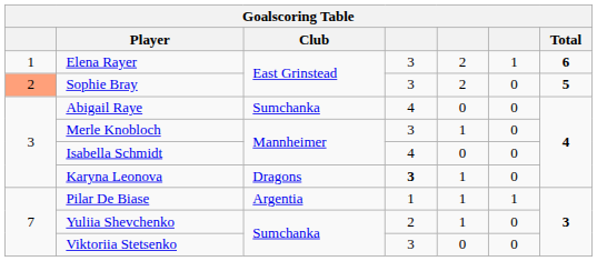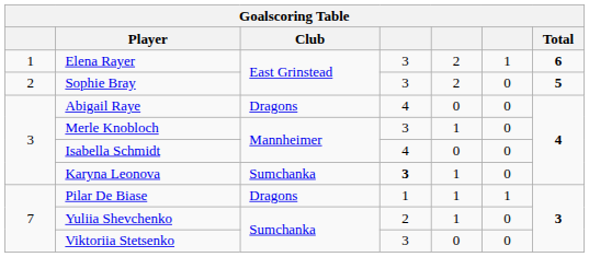 <table class="wikitable" style="text-align: center;">
 <tr>
 <th colspan=9><strong>Goalscoring Table</strong></th>
 </tr>
 <tr>
 <th style="width: 50px;"></th>
 <th style="width: 200px;">Player</th>
 <th style="width: 150px;">Club</th>
 <th style="width: 50px;"></th>
 <th style="width: 50px;"></th>
 <th style="width: 50px;"></th>
 <th style="width: 50px;">Total</th>
 </tr>
 <tr>
 <td>1</td>
 <td style="text-align: left; padding-left: 10px;"> <a href='#'>Elena Rayer</a></td>
 <td rowspan=2; style="text-align: left; padding-left: 10px;"><a href='#'>East Grinstead</a></td>
 <td>3</td>
 <td>2</td>
 <td>1</td>
 <td><strong>6</strong></td>
 </tr>
 <tr>
-<td style="background: lightsalmon;">2</td>
+<td>2</td>
 <td style="text-align: left; padding-left: 10px;"> <a href='#'>Sophie Bray</a></td>
 <td>3</td>
 <td>2</td>
 <td>0</td>
 <td><strong>5</strong></td>
 </tr>
 <tr>
 <td rowspan=4>3</td>
 <td style="text-align: left; padding-left: 10px;"> <a href='#'>Abigail Raye</a></td>
-<td style="text-align: left; padding-left: 10px;"><a href='#'>Sumchanka</a></td>
+<td style="text-align: left; padding-left: 10px;"><a href='#'>Dragons</a></td>
 <td>4</td>
 <td>0</td>
 <td>0</td>
 <td rowspan=4><strong>4</strong></td>
 </tr>
 <tr>
 <td style="text-align: left; padding-left: 10px;"> <a href='#'>Merle Knobloch</a></td>
 <td rowspan=2; style="text-align: left; padding-left: 10px;"><a href='#'>Mannheimer</a></td>
 <td>3</td>
 <td>1</td>
 <td>0</td>
 </tr>
 <tr>
 <td style="text-align: left; padding-left: 10px;"> <a href='#'>Isabella Schmidt</a></td>
 <td>4</td>
 <td>0</td>
 <td>0</td>
 </tr>
 <tr>
 <td style="text-align: left; padding-left: 10px;"> <a href='#'>Karyna Leonova</a></td>
-<td style="text-align: left; padding-left: 10px;"><a href='#'>Dragons</a></td>
+<td style="text-align: left; padding-left: 10px;"><a href='#'>Sumchanka</a></td>
 <td><strong>3</strong></td>
 <td>1</td>
 <td>0</td>
 </tr>
 <tr>
 <td rowspan=3>7</td>
 <td style="text-align: left; padding-left: 10px;"> <a href='#'>Pilar De Biase</a></td>
-<td style="text-align: left; padding-left: 10px;"><a href='#'>Argentia</a></td>
+<td style="text-align: left; padding-left: 10px;"><a href='#'>Dragons</a></td>
 <td>1</td>
 <td>1</td>
 <td>1</td>
 <td rowspan=3><strong>3</strong></td>
 </tr>
 <tr>
 <td style="text-align: left; padding-left: 10px;"> <a href='#'>Yuliia Shevchenko</a></td>
 <td rowspan=2; style="text-align: left; padding-left: 10px;"><a href='#'>Sumchanka</a></td>
 <td>2</td>
 <td>1</td>
 <td>0</td>
 </tr>
 <tr>
 <td style="text-align: left; padding-left: 10px;"> <a href='#'>Viktoriia Stetsenko</a></td>
 <td>3</td>
 <td>0</td>
 <td>0</td>
 </tr>
 </table>
